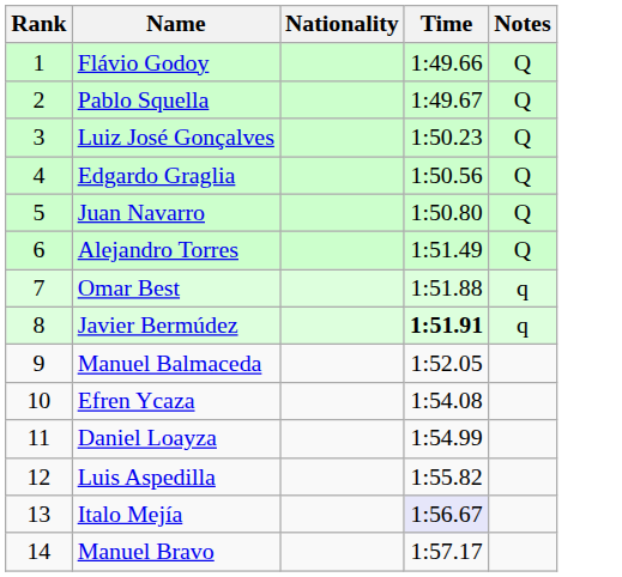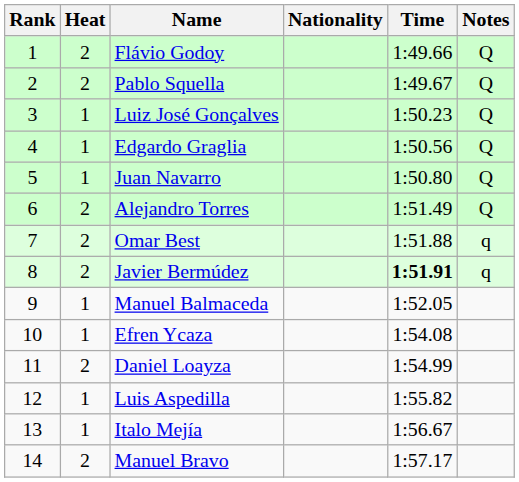 <table class="wikitable sortable" style="text-align:center">
 <tr>
 <th>Rank</th>
+<th>Heat</th>
 <th>Name</th>
 <th>Nationality</th>
 <th>Time</th>
 <th>Notes</th>
 </tr>
 <tr bgcolor=ccffcc>
 <td>1</td>
+<td>2</td>
 <td align=left><a href='#'>Flávio Godoy</a></td>
 <td align=left></td>
 <td>1:49.66</td>
 <td>Q</td>
 </tr>
 <tr bgcolor=ccffcc>
+<td>2</td>
 <td>2</td>
 <td align=left><a href='#'>Pablo Squella</a></td>
 <td align=left></td>
 <td>1:49.67</td>
 <td>Q</td>
 </tr>
 <tr bgcolor=ccffcc>
 <td>3</td>
+<td>1</td>
 <td align=left><a href='#'>Luiz José Gonçalves</a></td>
 <td align=left></td>
 <td>1:50.23</td>
 <td>Q</td>
 </tr>
 <tr bgcolor=ccffcc>
 <td>4</td>
+<td>1</td>
 <td align=left><a href='#'>Edgardo Graglia</a></td>
 <td align=left></td>
 <td>1:50.56</td>
 <td>Q</td>
 </tr>
 <tr bgcolor=ccffcc>
 <td>5</td>
+<td>1</td>
 <td align=left><a href='#'>Juan Navarro</a></td>
 <td align=left></td>
 <td>1:50.80</td>
 <td>Q</td>
 </tr>
 <tr bgcolor=ccffcc>
 <td>6</td>
+<td>2</td>
 <td align=left><a href='#'>Alejandro Torres</a></td>
 <td align=left></td>
 <td>1:51.49</td>
 <td>Q</td>
 </tr>
 <tr bgcolor=ddffdd>
 <td>7</td>
+<td>2</td>
 <td align=left><a href='#'>Omar Best</a></td>
 <td align=left></td>
 <td>1:51.88</td>
 <td>q</td>
 </tr>
 <tr bgcolor=ddffdd>
 <td>8</td>
+<td>2</td>
 <td align=left><a href='#'>Javier Bermúdez</a></td>
 <td align=left></td>
 <td><strong>1:51.91</strong></td>
 <td>q</td>
 </tr>
 <tr>
 <td>9</td>
+<td>1</td>
 <td align=left><a href='#'>Manuel Balmaceda</a></td>
 <td align=left></td>
 <td>1:52.05</td>
 <td></td>
 </tr>
 <tr>
 <td>10</td>
+<td>1</td>
 <td align=left><a href='#'>Efren Ycaza</a></td>
 <td align=left></td>
 <td>1:54.08</td>
 <td></td>
 </tr>
 <tr>
 <td>11</td>
+<td>2</td>
 <td align=left><a href='#'>Daniel Loayza</a></td>
 <td align=left></td>
 <td>1:54.99</td>
 <td></td>
 </tr>
 <tr>
 <td>12</td>
+<td>1</td>
 <td align=left><a href='#'>Luis Aspedilla</a></td>
 <td align=left></td>
 <td>1:55.82</td>
 <td></td>
 </tr>
 <tr>
 <td>13</td>
+<td>1</td>
 <td align=left><a href='#'>Italo Mejía</a></td>
 <td align=left></td>
-<td style="background: lavender;">1:56.67</td>
+<td>1:56.67</td>
 <td></td>
 </tr>
 <tr>
 <td>14</td>
+<td>2</td>
 <td align=left><a href='#'>Manuel Bravo</a></td>
 <td align=left></td>
 <td>1:57.17</td>
 <td></td>
 </tr>
 </table>
